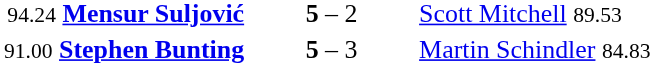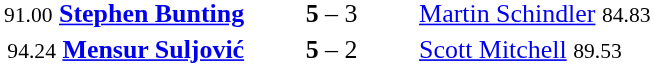 <table style="text-align:center">
 <tr>
 <th width=223></th>
 <th width=100></th>
 <th width=223></th>
 </tr>
 <tr>
+<td align=right><small>91.00</small> <strong><a href='#'>Stephen Bunting</a></strong> </td>
+<td><strong>5</strong> – 3</td>
+<td align=left> <a href='#'>Martin Schindler</a> <small>84.83</small></td>
+</tr>
+<tr>
 <td align=right><small>94.24</small> <strong><a href='#'>Mensur Suljović</a></strong> </td>
 <td><strong>5</strong> – 2</td>
 <td align=left> <a href='#'>Scott Mitchell</a> <small>89.53</small></td>
 </tr>
-<tr>
-<td align=right><small>91.00</small> <strong><a href='#'>Stephen Bunting</a></strong> </td>
-<td><strong>5</strong> – 3</td>
-<td align=left> <a href='#'>Martin Schindler</a> <small>84.83</small></td>
-</tr>
 </table>
